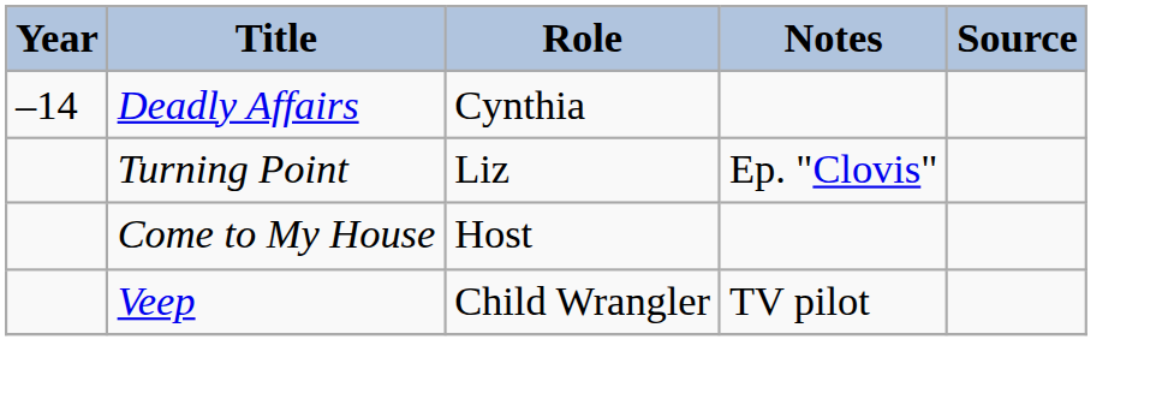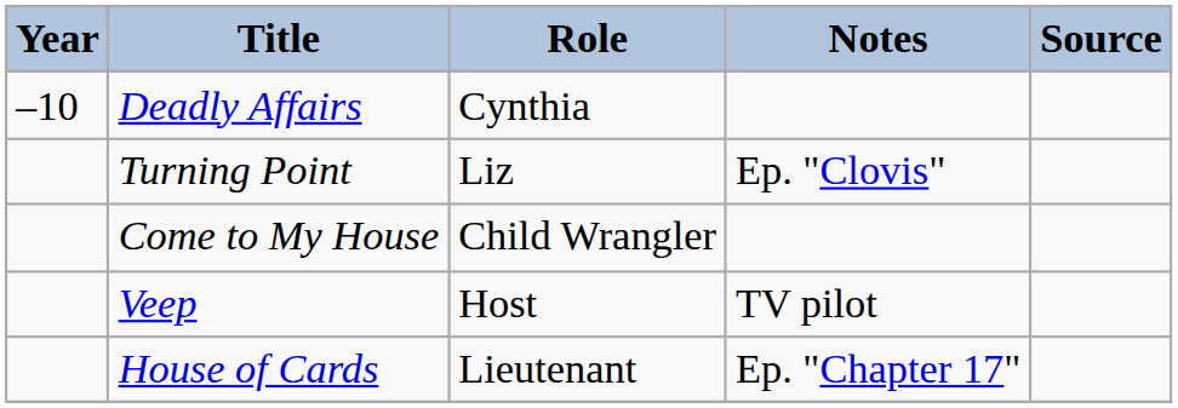 <table class="wikitable sortable plainrowheaders">
 <tr>
 <th style="background:#b0c4de;">Year</th>
 <th style="background:#b0c4de;">Title</th>
 <th style="background:#b0c4de;">Role</th>
 <th style="background:#b0c4de;" class="unsortable">Notes</th>
 <th style="background:#b0c4de;" class="unsortable">Source</th>
 </tr>
 <tr>
-<td>–14</td>
+<td>–10</td>
 <td><em><a href='#'>Deadly Affairs</a></em></td>
 <td>Cynthia</td>
 <td></td>
 <td></td>
 </tr>
 <tr>
 <td></td>
 <td><em>Turning Point</em></td>
 <td>Liz</td>
 <td>Ep. "<a href='#'>Clovis</a>"</td>
 <td></td>
 </tr>
 <tr>
 <td></td>
 <td><em>Come to My House</em></td>
-<td>Host</td>
+<td>Child Wrangler</td>
 <td></td>
 <td></td>
 </tr>
 <tr>
 <td></td>
 <td><em><a href='#'>Veep</a></em></td>
-<td>Child Wrangler</td>
+<td>Host</td>
 <td>TV pilot</td>
+<td></td>
+</tr>
+<tr>
+<td></td>
+<td><em><a href='#'>House of Cards</a></em></td>
+<td>Lieutenant</td>
+<td>Ep. "<a href='#'>Chapter 17</a>"</td>
 <td></td>
 </tr>
 <tr>
 </tr>
 </table>
